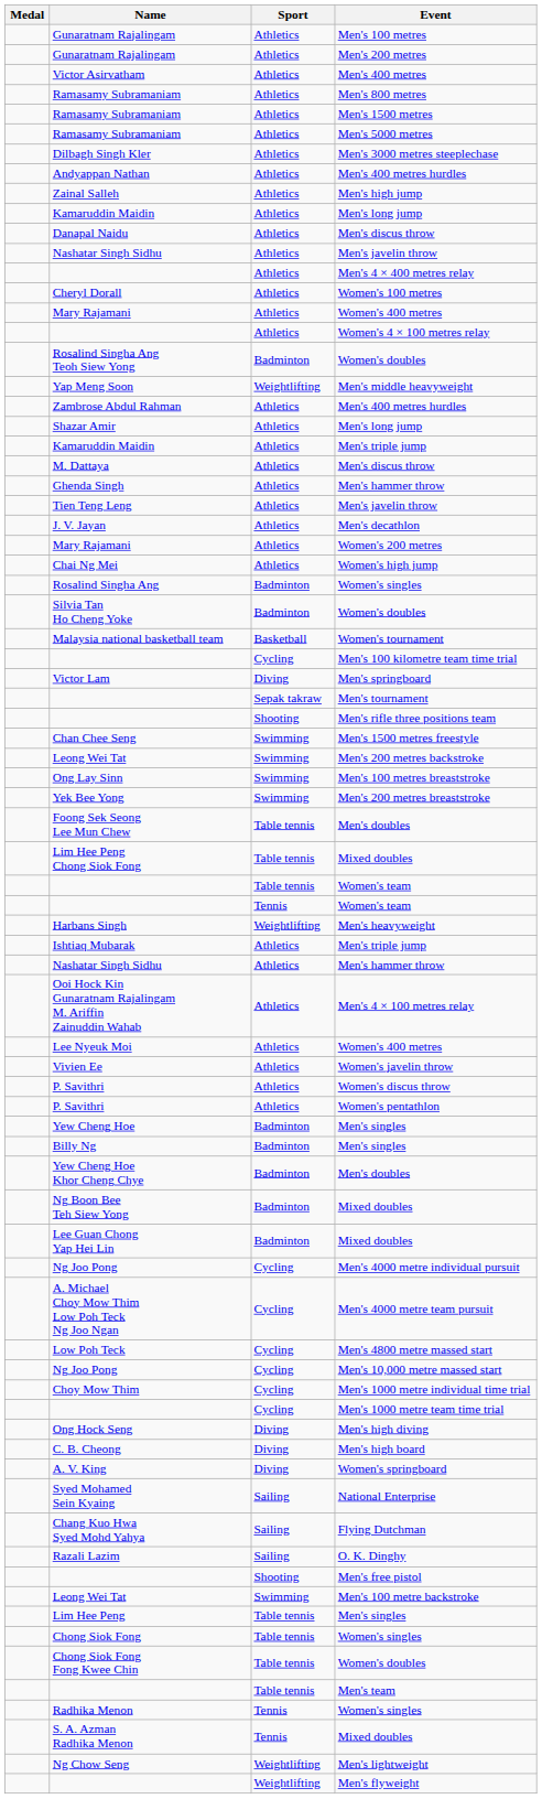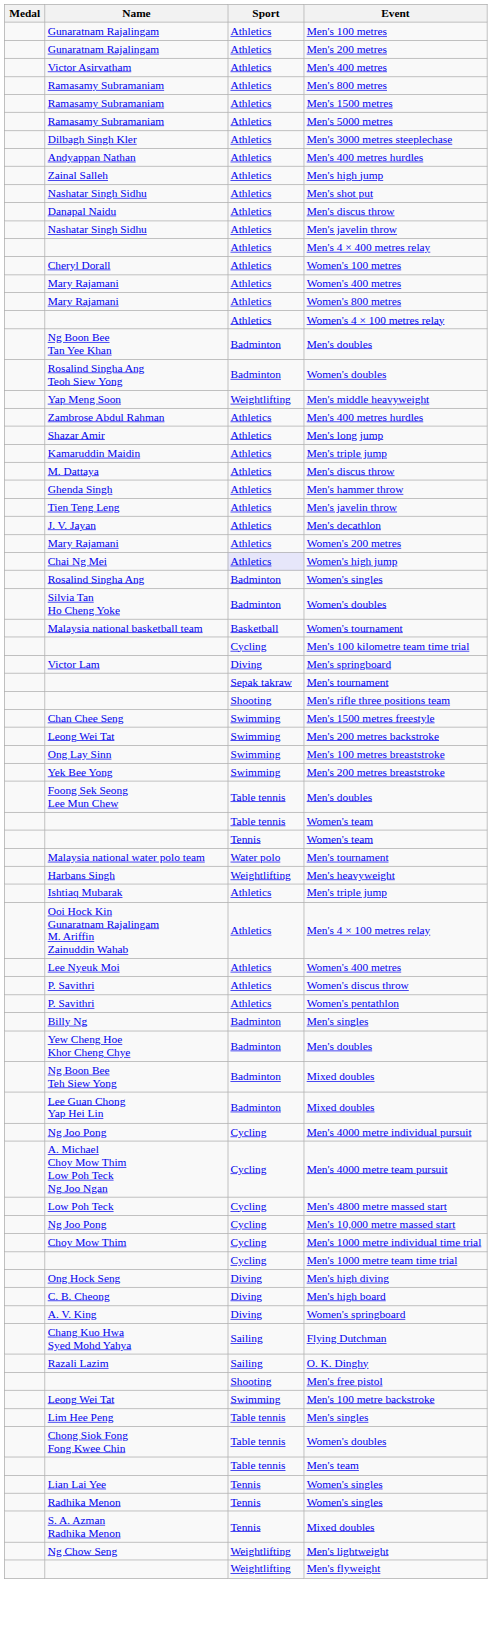 <table class="wikitable sortable" style="font-size:100%">
 <tr>
 <th width="50">Medal</th>
 <th width="250">Name</th>
 <th width="100">Sport</th>
 <th width="250">Event</th>
 </tr>
 <tr>
 <td></td>
 <td><a href='#'>Gunaratnam Rajalingam</a></td>
 <td><a href='#'>Athletics</a></td>
 <td><a href='#'>Men's 100 metres</a></td>
 </tr>
 <tr>
 <td></td>
 <td><a href='#'>Gunaratnam Rajalingam</a></td>
 <td><a href='#'>Athletics</a></td>
 <td><a href='#'>Men's 200 metres</a></td>
 </tr>
 <tr>
 <td></td>
 <td><a href='#'>Victor Asirvatham</a></td>
 <td><a href='#'>Athletics</a></td>
 <td><a href='#'>Men's 400 metres</a></td>
 </tr>
 <tr>
 <td></td>
 <td><a href='#'>Ramasamy Subramaniam</a></td>
 <td><a href='#'>Athletics</a></td>
 <td><a href='#'>Men's 800 metres</a></td>
 </tr>
 <tr>
 <td></td>
 <td><a href='#'>Ramasamy Subramaniam</a></td>
 <td><a href='#'>Athletics</a></td>
 <td><a href='#'>Men's 1500 metres</a></td>
 </tr>
 <tr>
 <td></td>
 <td><a href='#'>Ramasamy Subramaniam</a></td>
 <td><a href='#'>Athletics</a></td>
 <td><a href='#'>Men's 5000 metres</a></td>
 </tr>
 <tr>
 <td></td>
 <td><a href='#'>Dilbagh Singh Kler</a></td>
 <td><a href='#'>Athletics</a></td>
 <td><a href='#'>Men's 3000 metres steeplechase</a></td>
 </tr>
 <tr>
 <td></td>
 <td><a href='#'>Andyappan Nathan</a></td>
 <td><a href='#'>Athletics</a></td>
 <td><a href='#'>Men's 400 metres hurdles</a></td>
 </tr>
 <tr>
 <td></td>
 <td><a href='#'>Zainal Salleh</a></td>
 <td><a href='#'>Athletics</a></td>
 <td><a href='#'>Men's high jump</a></td>
 </tr>
 <tr>
 <td></td>
-<td><a href='#'>Kamaruddin Maidin</a></td>
+<td><a href='#'>Nashatar Singh Sidhu</a></td>
 <td><a href='#'>Athletics</a></td>
-<td><a href='#'>Men's long jump</a></td>
+<td><a href='#'>Men's shot put</a></td>
 </tr>
 <tr>
 <td></td>
 <td><a href='#'>Danapal Naidu</a></td>
 <td><a href='#'>Athletics</a></td>
 <td><a href='#'>Men's discus throw</a></td>
 </tr>
 <tr>
 <td></td>
 <td><a href='#'>Nashatar Singh Sidhu</a></td>
 <td><a href='#'>Athletics</a></td>
 <td><a href='#'>Men's javelin throw</a></td>
 </tr>
 <tr>
 <td></td>
 <td></td>
 <td><a href='#'>Athletics</a></td>
 <td><a href='#'>Men's 4 × 400 metres relay</a></td>
 </tr>
 <tr>
 <td></td>
 <td><a href='#'>Cheryl Dorall</a></td>
 <td><a href='#'>Athletics</a></td>
 <td><a href='#'>Women's 100 metres</a></td>
 </tr>
 <tr>
 <td></td>
 <td><a href='#'>Mary Rajamani</a></td>
 <td><a href='#'>Athletics</a></td>
 <td><a href='#'>Women's 400 metres</a></td>
 </tr>
 <tr>
 <td></td>
+<td><a href='#'>Mary Rajamani</a></td>
+<td><a href='#'>Athletics</a></td>
+<td><a href='#'>Women's 800 metres</a></td>
+</tr>
+<tr>
+<td></td>
 <td></td>
 <td><a href='#'>Athletics</a></td>
 <td><a href='#'>Women's 4 × 100 metres relay</a></td>
+</tr>
+<tr>
+<td></td>
+<td><a href='#'>Ng Boon Bee</a><br><a href='#'>Tan Yee Khan</a></td>
+<td><a href='#'>Badminton</a></td>
+<td><a href='#'>Men's doubles</a></td>
 </tr>
 <tr>
 <td></td>
 <td><a href='#'>Rosalind Singha Ang</a><br><a href='#'>Teoh Siew Yong</a></td>
 <td><a href='#'>Badminton</a></td>
 <td><a href='#'>Women's doubles</a></td>
 </tr>
 <tr>
 <td></td>
 <td><a href='#'>Yap Meng Soon</a></td>
 <td><a href='#'>Weightlifting</a></td>
 <td><a href='#'>Men's middle heavyweight</a></td>
 </tr>
 <tr>
 <td></td>
 <td><a href='#'>Zambrose Abdul Rahman</a></td>
 <td><a href='#'>Athletics</a></td>
 <td><a href='#'>Men's 400 metres hurdles</a></td>
 </tr>
 <tr>
 <td></td>
 <td><a href='#'>Shazar Amir</a></td>
 <td><a href='#'>Athletics</a></td>
 <td><a href='#'>Men's long jump</a></td>
 </tr>
 <tr>
 <td></td>
 <td><a href='#'>Kamaruddin Maidin</a></td>
 <td><a href='#'>Athletics</a></td>
 <td><a href='#'>Men's triple jump</a></td>
 </tr>
 <tr>
 <td></td>
 <td><a href='#'>M. Dattaya</a></td>
 <td><a href='#'>Athletics</a></td>
 <td><a href='#'>Men's discus throw</a></td>
 </tr>
 <tr>
 <td></td>
 <td><a href='#'>Ghenda Singh</a></td>
 <td><a href='#'>Athletics</a></td>
 <td><a href='#'>Men's hammer throw</a></td>
 </tr>
 <tr>
 <td></td>
 <td><a href='#'>Tien Teng Leng</a></td>
 <td><a href='#'>Athletics</a></td>
 <td><a href='#'>Men's javelin throw</a></td>
 </tr>
 <tr>
 <td></td>
 <td><a href='#'>J. V. Jayan</a></td>
 <td><a href='#'>Athletics</a></td>
 <td><a href='#'>Men's decathlon</a></td>
 </tr>
 <tr>
 <td></td>
 <td><a href='#'>Mary Rajamani</a></td>
 <td><a href='#'>Athletics</a></td>
 <td><a href='#'>Women's 200 metres</a></td>
 </tr>
 <tr>
 <td></td>
 <td><a href='#'>Chai Ng Mei</a></td>
-<td><a href='#'>Athletics</a></td>
+<td style="background: lavender;"><a href='#'>Athletics</a></td>
 <td><a href='#'>Women's high jump</a></td>
 </tr>
 <tr>
 <td></td>
 <td><a href='#'>Rosalind Singha Ang</a></td>
 <td><a href='#'>Badminton</a></td>
 <td><a href='#'>Women's singles</a></td>
 </tr>
 <tr>
 <td></td>
 <td><a href='#'>Silvia Tan</a><br><a href='#'>Ho Cheng Yoke</a></td>
 <td><a href='#'>Badminton</a></td>
 <td><a href='#'>Women's doubles</a></td>
 </tr>
 <tr>
 <td></td>
 <td><a href='#'>Malaysia national basketball team</a></td>
 <td><a href='#'>Basketball</a></td>
 <td><a href='#'>Women's tournament</a></td>
 </tr>
 <tr>
 <td></td>
 <td></td>
 <td><a href='#'>Cycling</a></td>
 <td><a href='#'>Men's 100 kilometre team time trial</a></td>
 </tr>
 <tr>
 <td></td>
 <td><a href='#'>Victor Lam</a></td>
 <td><a href='#'>Diving</a></td>
 <td><a href='#'>Men's springboard</a></td>
 </tr>
 <tr>
 <td></td>
 <td></td>
 <td><a href='#'>Sepak takraw</a></td>
 <td><a href='#'>Men's tournament</a></td>
 </tr>
 <tr>
 <td></td>
 <td></td>
 <td><a href='#'>Shooting</a></td>
 <td><a href='#'>Men's rifle three positions team</a></td>
 </tr>
 <tr>
 <td></td>
 <td><a href='#'>Chan Chee Seng</a></td>
 <td><a href='#'>Swimming</a></td>
 <td><a href='#'>Men's 1500 metres freestyle</a></td>
 </tr>
 <tr>
 <td></td>
 <td><a href='#'>Leong Wei Tat</a></td>
 <td><a href='#'>Swimming</a></td>
 <td><a href='#'>Men's 200 metres backstroke</a></td>
 </tr>
 <tr>
 <td></td>
 <td><a href='#'>Ong Lay Sinn</a></td>
 <td><a href='#'>Swimming</a></td>
 <td><a href='#'>Men's 100 metres breaststroke</a></td>
 </tr>
 <tr>
 <td></td>
 <td><a href='#'>Yek Bee Yong</a></td>
 <td><a href='#'>Swimming</a></td>
 <td><a href='#'>Men's 200 metres breaststroke</a></td>
 </tr>
 <tr>
 <td></td>
 <td><a href='#'>Foong Sek Seong</a><br><a href='#'>Lee Mun Chew</a></td>
 <td><a href='#'>Table tennis</a></td>
 <td><a href='#'>Men's doubles</a></td>
 </tr>
 <tr>
 <td></td>
-<td><a href='#'>Lim Hee Peng</a><br><a href='#'>Chong Siok Fong</a></td>
-<td><a href='#'>Table tennis</a></td>
-<td><a href='#'>Mixed doubles</a></td>
-</tr>
-<tr>
-<td></td>
 <td></td>
 <td><a href='#'>Table tennis</a></td>
 <td><a href='#'>Women's team</a></td>
 </tr>
 <tr>
 <td></td>
 <td></td>
 <td><a href='#'>Tennis</a></td>
 <td><a href='#'>Women's team</a></td>
+</tr>
+<tr>
+<td></td>
+<td><a href='#'>Malaysia national water polo team</a></td>
+<td><a href='#'>Water polo</a></td>
+<td><a href='#'>Men's tournament</a></td>
 </tr>
 <tr>
 <td></td>
 <td><a href='#'>Harbans Singh</a></td>
 <td><a href='#'>Weightlifting</a></td>
 <td><a href='#'>Men's heavyweight</a></td>
 </tr>
 <tr>
 <td></td>
 <td><a href='#'>Ishtiaq Mubarak</a></td>
 <td><a href='#'>Athletics</a></td>
 <td><a href='#'>Men's triple jump</a></td>
 </tr>
 <tr>
 <td></td>
-<td><a href='#'>Nashatar Singh Sidhu</a></td>
-<td><a href='#'>Athletics</a></td>
-<td><a href='#'>Men's hammer throw</a></td>
-</tr>
-<tr>
-<td></td>
 <td><a href='#'>Ooi Hock Kin</a><br><a href='#'>Gunaratnam Rajalingam</a><br><a href='#'>M. Ariffin</a><br><a href='#'>Zainuddin Wahab</a></td>
 <td><a href='#'>Athletics</a></td>
 <td><a href='#'>Men's 4 × 100 metres relay</a></td>
 </tr>
 <tr>
 <td></td>
 <td><a href='#'>Lee Nyeuk Moi</a></td>
 <td><a href='#'>Athletics</a></td>
 <td><a href='#'>Women's 400 metres</a></td>
 </tr>
 <tr>
 <td></td>
-<td><a href='#'>Vivien Ee</a></td>
-<td><a href='#'>Athletics</a></td>
-<td><a href='#'>Women's javelin throw</a></td>
-</tr>
-<tr>
-<td></td>
 <td><a href='#'>P. Savithri</a></td>
 <td><a href='#'>Athletics</a></td>
 <td><a href='#'>Women's discus throw</a></td>
 </tr>
 <tr>
 <td></td>
 <td><a href='#'>P. Savithri</a></td>
 <td><a href='#'>Athletics</a></td>
 <td><a href='#'>Women's pentathlon</a></td>
-</tr>
-<tr>
-<td></td>
-<td><a href='#'>Yew Cheng Hoe</a></td>
-<td><a href='#'>Badminton</a></td>
-<td><a href='#'>Men's singles</a></td>
 </tr>
 <tr>
 <td></td>
 <td><a href='#'>Billy Ng</a></td>
 <td><a href='#'>Badminton</a></td>
 <td><a href='#'>Men's singles</a></td>
 </tr>
 <tr>
 <td></td>
 <td><a href='#'>Yew Cheng Hoe</a><br><a href='#'>Khor Cheng Chye</a></td>
 <td><a href='#'>Badminton</a></td>
 <td><a href='#'>Men's doubles</a></td>
 </tr>
 <tr>
 <td></td>
 <td><a href='#'>Ng Boon Bee</a><br><a href='#'>Teh Siew Yong</a></td>
 <td><a href='#'>Badminton</a></td>
 <td><a href='#'>Mixed doubles</a></td>
 </tr>
 <tr>
 <td></td>
 <td><a href='#'>Lee Guan Chong</a><br><a href='#'>Yap Hei Lin</a></td>
 <td><a href='#'>Badminton</a></td>
 <td><a href='#'>Mixed doubles</a></td>
 </tr>
 <tr>
 <td></td>
 <td><a href='#'>Ng Joo Pong</a></td>
 <td><a href='#'>Cycling</a></td>
 <td><a href='#'>Men's 4000 metre individual pursuit</a></td>
 </tr>
 <tr>
 <td></td>
 <td><a href='#'>A. Michael</a><br><a href='#'>Choy Mow Thim</a><br><a href='#'>Low Poh Teck</a><br><a href='#'>Ng Joo Ngan</a></td>
 <td><a href='#'>Cycling</a></td>
 <td><a href='#'>Men's 4000 metre team pursuit</a></td>
 </tr>
 <tr>
 <td></td>
 <td><a href='#'>Low Poh Teck</a></td>
 <td><a href='#'>Cycling</a></td>
 <td><a href='#'>Men's 4800 metre massed start</a></td>
 </tr>
 <tr>
 <td></td>
 <td><a href='#'>Ng Joo Pong</a></td>
 <td><a href='#'>Cycling</a></td>
 <td><a href='#'>Men's 10,000 metre massed start</a></td>
 </tr>
 <tr>
 <td></td>
 <td><a href='#'>Choy Mow Thim</a></td>
 <td><a href='#'>Cycling</a></td>
 <td><a href='#'>Men's 1000 metre individual time trial</a></td>
 </tr>
 <tr>
 <td></td>
 <td></td>
 <td><a href='#'>Cycling</a></td>
 <td><a href='#'>Men's 1000 metre team time trial</a></td>
 </tr>
 <tr>
 <td></td>
 <td><a href='#'>Ong Hock Seng</a></td>
 <td><a href='#'>Diving</a></td>
 <td><a href='#'>Men's high diving</a></td>
 </tr>
 <tr>
 <td></td>
 <td><a href='#'>C. B. Cheong</a></td>
 <td><a href='#'>Diving</a></td>
 <td><a href='#'>Men's high board</a></td>
 </tr>
 <tr>
 <td></td>
 <td><a href='#'>A. V. King</a></td>
 <td><a href='#'>Diving</a></td>
 <td><a href='#'>Women's springboard</a></td>
 </tr>
 <tr>
 <td></td>
-<td><a href='#'>Syed Mohamed</a><br><a href='#'>Sein Kyaing</a></td>
-<td><a href='#'>Sailing</a></td>
-<td><a href='#'>National Enterprise</a></td>
-</tr>
-<tr>
-<td></td>
 <td><a href='#'>Chang Kuo Hwa</a><br><a href='#'>Syed Mohd Yahya</a></td>
 <td><a href='#'>Sailing</a></td>
 <td><a href='#'>Flying Dutchman</a></td>
 </tr>
 <tr>
 <td></td>
 <td><a href='#'>Razali Lazim</a></td>
 <td><a href='#'>Sailing</a></td>
 <td><a href='#'>O. K. Dinghy</a></td>
 </tr>
 <tr>
 <td></td>
 <td></td>
 <td><a href='#'>Shooting</a></td>
 <td><a href='#'>Men's free pistol</a></td>
 </tr>
 <tr>
 <td></td>
 <td><a href='#'>Leong Wei Tat</a></td>
 <td><a href='#'>Swimming</a></td>
 <td><a href='#'>Men's 100 metre backstroke</a></td>
 </tr>
 <tr>
 <td></td>
 <td><a href='#'>Lim Hee Peng</a></td>
 <td><a href='#'>Table tennis</a></td>
 <td><a href='#'>Men's singles</a></td>
 </tr>
 <tr>
 <td></td>
-<td><a href='#'>Chong Siok Fong</a></td>
-<td><a href='#'>Table tennis</a></td>
-<td><a href='#'>Women's singles</a></td>
-</tr>
-<tr>
-<td></td>
 <td><a href='#'>Chong Siok Fong</a><br><a href='#'>Fong Kwee Chin</a></td>
 <td><a href='#'>Table tennis</a></td>
 <td><a href='#'>Women's doubles</a></td>
 </tr>
 <tr>
 <td></td>
 <td></td>
 <td><a href='#'>Table tennis</a></td>
 <td><a href='#'>Men's team</a></td>
+</tr>
+<tr>
+<td></td>
+<td><a href='#'>Lian Lai Yee</a></td>
+<td><a href='#'>Tennis</a></td>
+<td><a href='#'>Women's singles</a></td>
 </tr>
 <tr>
 <td></td>
 <td><a href='#'>Radhika Menon</a></td>
 <td><a href='#'>Tennis</a></td>
 <td><a href='#'>Women's singles</a></td>
 </tr>
 <tr>
 <td></td>
 <td><a href='#'>S. A. Azman</a><br><a href='#'>Radhika Menon</a></td>
 <td><a href='#'>Tennis</a></td>
 <td><a href='#'>Mixed doubles</a></td>
 </tr>
 <tr>
 <td></td>
 <td><a href='#'>Ng Chow Seng</a></td>
 <td><a href='#'>Weightlifting</a></td>
 <td><a href='#'>Men's lightweight</a></td>
 </tr>
 <tr>
 <td></td>
 <td></td>
 <td><a href='#'>Weightlifting</a></td>
 <td><a href='#'>Men's flyweight</a></td>
 </tr>
 </table>
